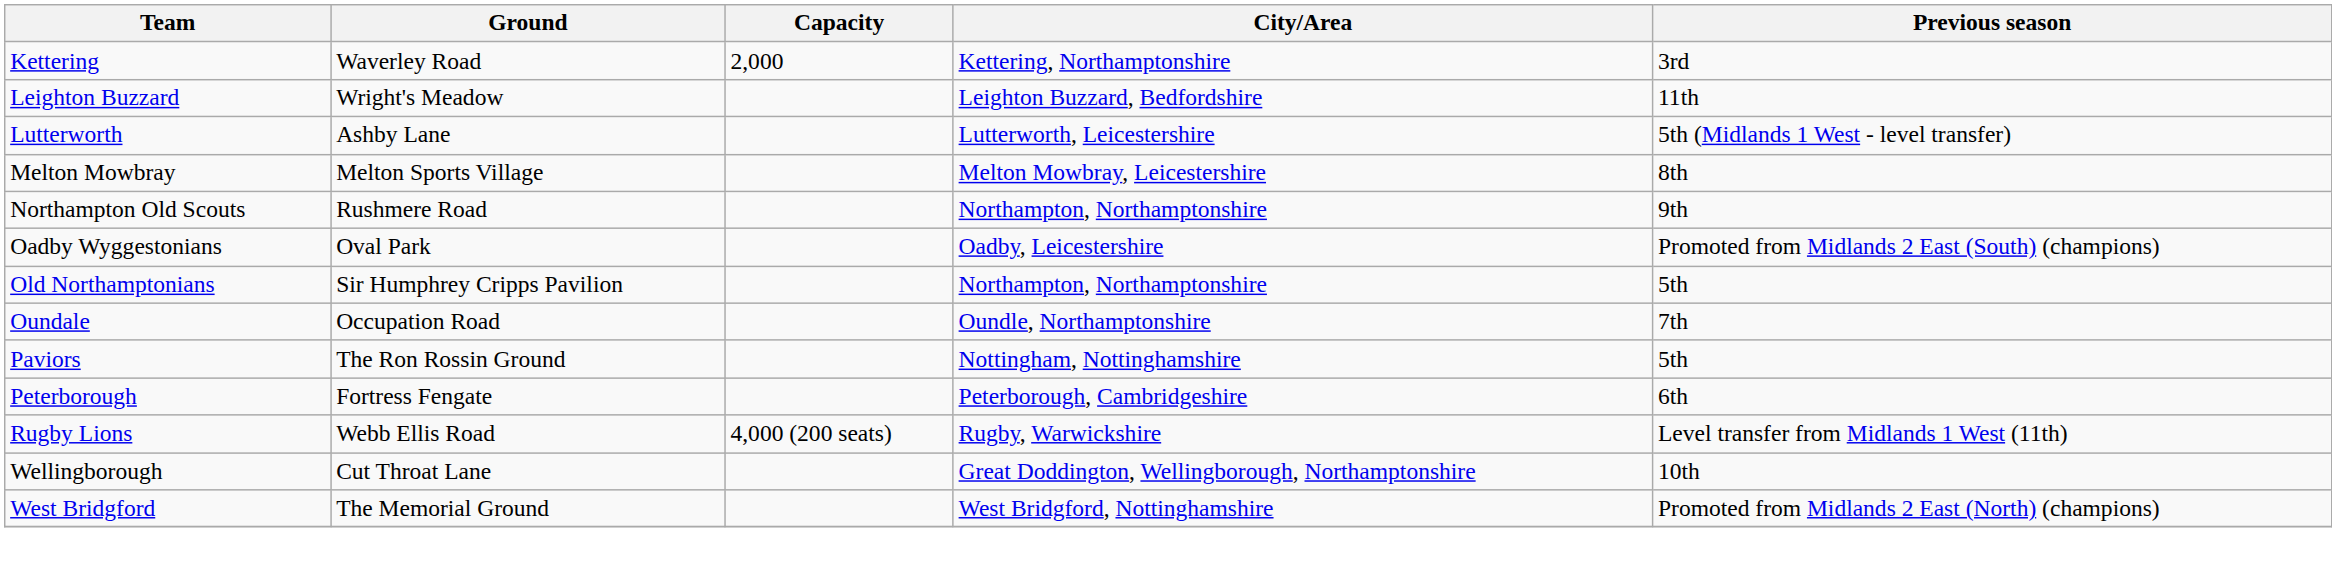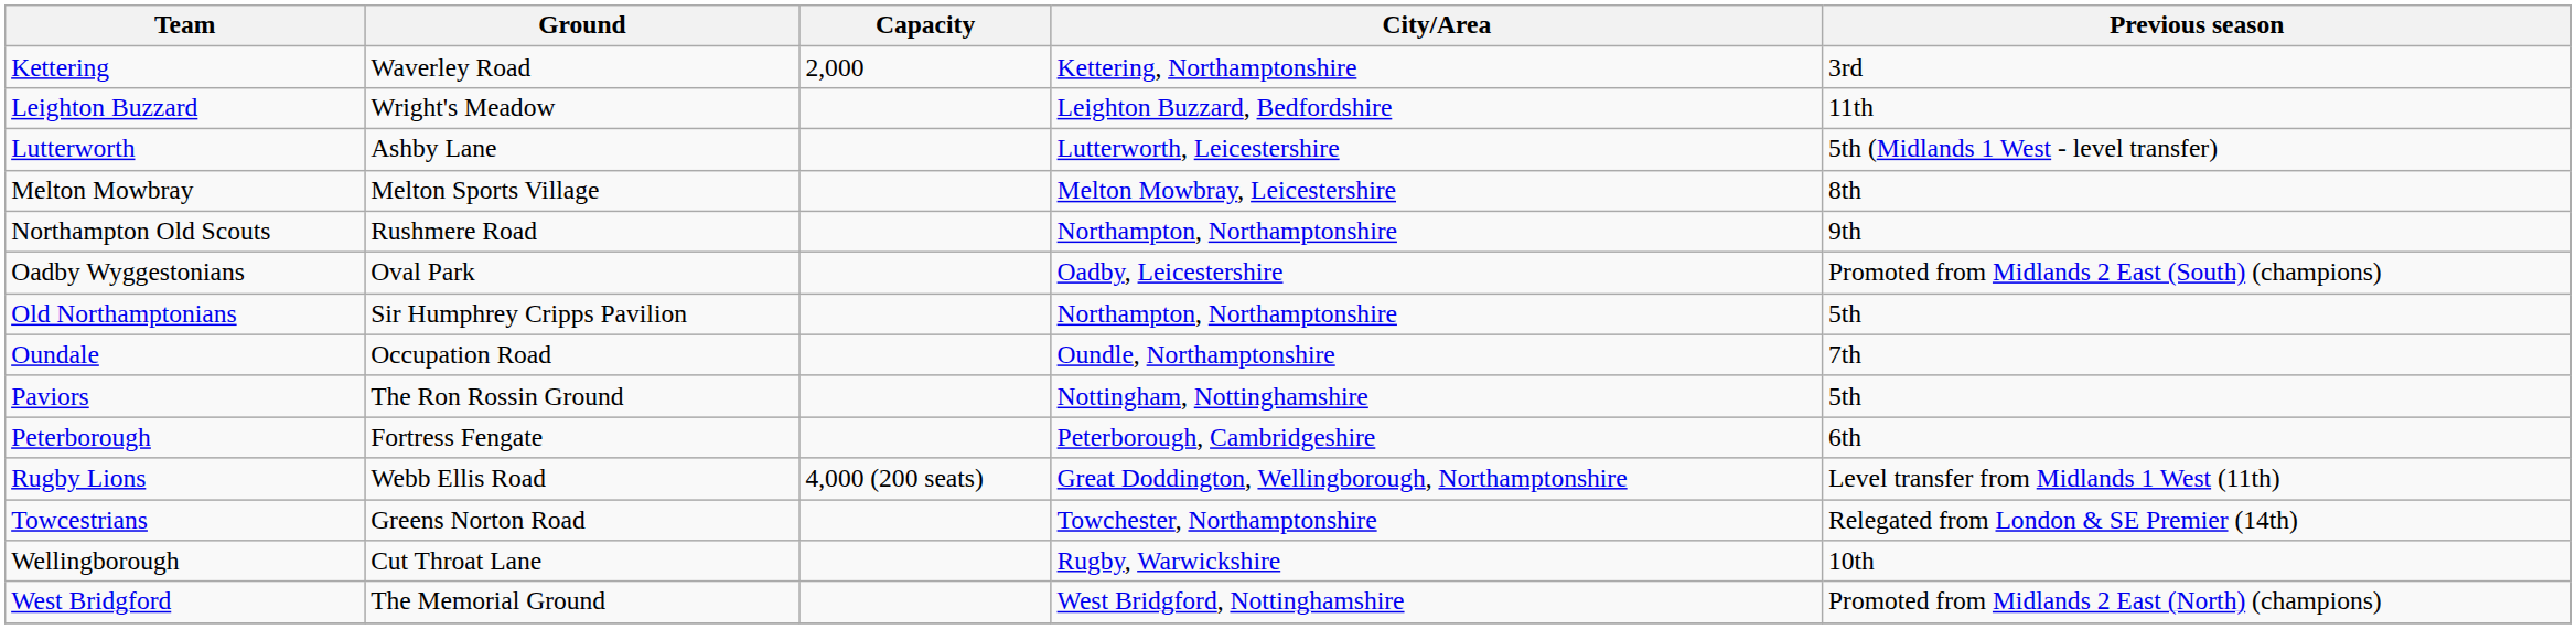 <table class="wikitable sortable" width=100%>
 <tr>
 <th>Team</th>
 <th>Ground</th>
 <th>Capacity</th>
 <th>City/Area</th>
 <th>Previous season</th>
 </tr>
 <tr>
 <td><a href='#'>Kettering</a></td>
 <td>Waverley Road</td>
 <td>2,000</td>
 <td><a href='#'>Kettering</a>, <a href='#'>Northamptonshire</a></td>
 <td>3rd</td>
 </tr>
 <tr>
 <td><a href='#'>Leighton Buzzard</a></td>
 <td>Wright's Meadow</td>
 <td></td>
 <td><a href='#'>Leighton Buzzard</a>, <a href='#'>Bedfordshire</a></td>
 <td>11th</td>
 </tr>
 <tr>
 <td><a href='#'>Lutterworth</a></td>
 <td>Ashby Lane</td>
 <td></td>
 <td><a href='#'>Lutterworth</a>, <a href='#'>Leicestershire</a></td>
 <td>5th (<a href='#'>Midlands 1 West</a> - level transfer)</td>
 </tr>
 <tr>
 <td>Melton Mowbray</td>
 <td>Melton Sports Village</td>
 <td></td>
 <td><a href='#'>Melton Mowbray</a>, <a href='#'>Leicestershire</a></td>
 <td>8th</td>
 </tr>
 <tr>
 <td>Northampton Old Scouts</td>
 <td>Rushmere Road</td>
 <td></td>
 <td><a href='#'>Northampton</a>, <a href='#'>Northamptonshire</a></td>
 <td>9th</td>
 </tr>
 <tr>
 <td>Oadby Wyggestonians</td>
 <td>Oval Park</td>
 <td></td>
 <td><a href='#'>Oadby</a>, <a href='#'>Leicestershire</a></td>
 <td>Promoted from <a href='#'>Midlands 2 East (South)</a> (champions)</td>
 </tr>
 <tr>
 <td><a href='#'>Old Northamptonians</a></td>
 <td>Sir Humphrey Cripps Pavilion</td>
 <td></td>
 <td><a href='#'>Northampton</a>, <a href='#'>Northamptonshire</a></td>
 <td>5th</td>
 </tr>
 <tr>
 <td><a href='#'>Oundale</a></td>
 <td>Occupation Road</td>
 <td></td>
 <td><a href='#'>Oundle</a>, <a href='#'>Northamptonshire</a></td>
 <td>7th</td>
 </tr>
 <tr>
 <td><a href='#'>Paviors</a></td>
 <td>The Ron Rossin Ground</td>
 <td></td>
 <td><a href='#'>Nottingham</a>, <a href='#'>Nottinghamshire</a></td>
 <td>5th</td>
 </tr>
 <tr>
 <td><a href='#'>Peterborough</a></td>
 <td>Fortress Fengate</td>
 <td></td>
 <td><a href='#'>Peterborough</a>, <a href='#'>Cambridgeshire</a></td>
 <td>6th</td>
 </tr>
 <tr>
 <td><a href='#'>Rugby Lions</a></td>
 <td>Webb Ellis Road</td>
 <td>4,000 (200 seats)</td>
-<td><a href='#'>Rugby</a>, <a href='#'>Warwickshire</a></td>
+<td><a href='#'>Great Doddington</a>, <a href='#'>Wellingborough</a>, <a href='#'>Northamptonshire</a></td>
 <td>Level transfer from <a href='#'>Midlands 1 West</a> (11th)</td>
+</tr>
+<tr>
+<td><a href='#'>Towcestrians</a></td>
+<td>Greens Norton Road</td>
+<td></td>
+<td><a href='#'>Towchester</a>, <a href='#'>Northamptonshire</a></td>
+<td>Relegated from <a href='#'>London & SE Premier</a> (14th)</td>
 </tr>
 <tr>
 <td>Wellingborough</td>
 <td>Cut Throat Lane</td>
 <td></td>
-<td><a href='#'>Great Doddington</a>, <a href='#'>Wellingborough</a>, <a href='#'>Northamptonshire</a></td>
+<td><a href='#'>Rugby</a>, <a href='#'>Warwickshire</a></td>
 <td>10th</td>
 </tr>
 <tr>
 <td><a href='#'>West Bridgford</a></td>
 <td>The Memorial Ground</td>
 <td></td>
 <td><a href='#'>West Bridgford</a>, <a href='#'>Nottinghamshire</a></td>
 <td>Promoted from <a href='#'>Midlands 2 East (North)</a> (champions)</td>
 </tr>
 <tr>
 </tr>
 </table>
